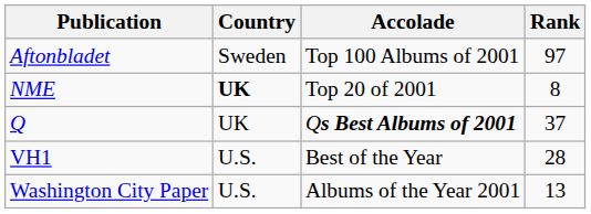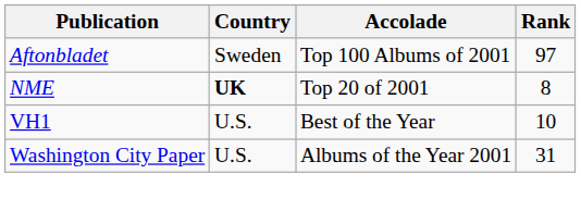 <table class="wikitable sortable">
 <tr>
 <th>Publication</th>
 <th>Country</th>
 <th>Accolade</th>
 <th>Rank</th>
 </tr>
 <tr>
 <td><em><a href='#'>Aftonbladet</a></em></td>
 <td>Sweden</td>
 <td>Top 100 Albums of 2001</td>
 <td align="center">97</td>
 </tr>
 <tr>
 <td><em><a href='#'>NME</a></em></td>
 <td><strong>UK</strong></td>
 <td>Top 20 of 2001</td>
 <td align="center">8</td>
 </tr>
 <tr>
-<td><em><a href='#'>Q</a></em></td>
-<td>UK</td>
-<td><em>Q<strong>s Best Albums of 2001</td>
-<td align="center">37</td>
-</tr>
-<tr>
 <td><a href='#'>VH1</a></td>
 <td>U.S.</td>
 <td>Best of the Year</td>
-<td align="center">28</td>
+<td align="center">10</td>
 </tr>
 <tr>
 <td></em><a href='#'>Washington City Paper</a><em></td>
 <td>U.S.</td>
 <td>Albums of the Year 2001</td>
-<td align="center">13</td>
+<td align="center">31</td>
 </tr>
 </table>
